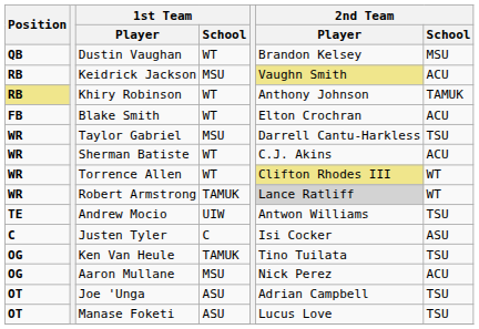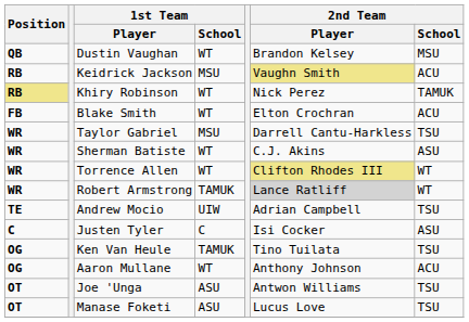 <table class="wikitable" border="1">
 <tr>
 <th rowspan="2">Position</th>
 <th rowspan="27"></th>
 <th colspan="2">1st Team</th>
 <th rowspan="27"></th>
 <th colspan="2">2nd Team</th>
 </tr>
 <tr>
 <th>Player</th>
 <th>School</th>
 <th>Player</th>
 <th>School</th>
 </tr>
 <tr>
 <td><strong>QB</strong></td>
 <td>Dustin Vaughan</td>
 <td>WT</td>
 <td>Brandon Kelsey</td>
 <td>MSU</td>
 </tr>
 <tr>
 <td><strong>RB</strong></td>
 <td>Keidrick Jackson</td>
 <td>MSU</td>
 <td style="background: khaki;">Vaughn Smith</td>
 <td>ACU</td>
 </tr>
 <tr>
 <td style="background: khaki;"><strong>RB</strong></td>
 <td>Khiry Robinson</td>
 <td>WT</td>
-<td>Anthony Johnson</td>
+<td>Nick Perez</td>
 <td>TAMUK</td>
 </tr>
 <tr>
 <td><strong>FB</strong></td>
 <td>Blake Smith </td>
 <td>WT</td>
 <td>Elton Crochran</td>
 <td>ACU</td>
 </tr>
 <tr>
 <td><strong>WR</strong></td>
 <td>Taylor Gabriel</td>
 <td>MSU</td>
 <td>Darrell Cantu-Harkless</td>
 <td>TSU</td>
 </tr>
 <tr>
 <td><strong>WR</strong></td>
 <td>Sherman Batiste</td>
 <td>WT</td>
 <td>C.J. Akins</td>
-<td>ACU</td>
+<td>ASU</td>
 </tr>
 <tr>
 <td><strong>WR</strong></td>
 <td>Torrence Allen</td>
 <td>WT</td>
 <td style="background: khaki;">Clifton Rhodes III</td>
 <td>WT</td>
 </tr>
 <tr>
 <td><strong>WR</strong></td>
 <td>Robert Armstrong</td>
 <td>TAMUK</td>
 <td style="background: lightgrey;">Lance Ratliff</td>
 <td>WT</td>
 </tr>
 <tr>
 <td><strong>TE</strong></td>
 <td>Andrew Mocio</td>
 <td>UIW</td>
-<td>Antwon Williams</td>
+<td>Adrian Campbell</td>
 <td>TSU</td>
 </tr>
 <tr>
 <td><strong>C</strong></td>
 <td>Justen Tyler</td>
 <td>C</td>
 <td>Isi Cocker</td>
 <td>ASU</td>
 </tr>
 <tr>
 <td><strong>OG</strong></td>
 <td>Ken Van Heule</td>
 <td>TAMUK</td>
 <td>Tino Tuilata</td>
 <td>TSU</td>
 </tr>
 <tr>
 <td><strong>OG</strong></td>
 <td>Aaron Mullane</td>
-<td>MSU</td>
-<td>Nick Perez</td>
+<td>WT</td>
+<td>Anthony Johnson</td>
 <td>ACU</td>
 </tr>
 <tr>
 <td><strong>OT</strong></td>
 <td>Joe 'Unga</td>
 <td>ASU</td>
-<td>Adrian Campbell</td>
+<td>Antwon Williams</td>
 <td>TSU</td>
 </tr>
 <tr>
 <td><strong>OT</strong></td>
 <td>Manase Foketi</td>
 <td>ASU</td>
 <td>Lucus Love</td>
 <td>TSU</td>
 </tr>
 <tr>
 </tr>
 </table>
